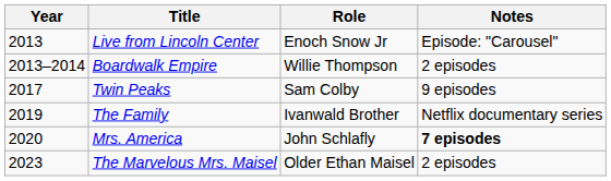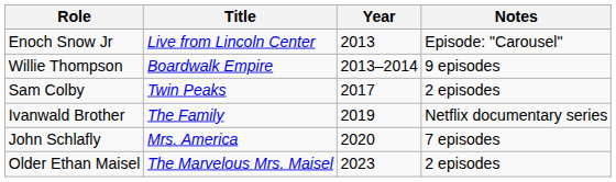 <table class="wikitable sortable">
 <tr>
+<th>Role</th>
+<th>Title</th>
 <th>Year</th>
-<th>Title</th>
-<th>Role</th>
 <th>Notes</th>
 </tr>
 <tr>
+<td>Enoch Snow Jr</td>
+<td><em><a href='#'>Live from Lincoln Center</a></em></td>
 <td>2013</td>
-<td><em><a href='#'>Live from Lincoln Center</a></em></td>
-<td>Enoch Snow Jr</td>
 <td>Episode: "Carousel"</td>
 </tr>
 <tr>
+<td>Willie Thompson</td>
+<td><em><a href='#'>Boardwalk Empire</a></em></td>
 <td>2013–2014</td>
-<td><em><a href='#'>Boardwalk Empire</a></em></td>
-<td>Willie Thompson</td>
+<td>9 episodes</td>
+</tr>
+<tr>
+<td>Sam Colby</td>
+<td><em><a href='#'>Twin Peaks</a></em></td>
+<td>2017</td>
 <td>2 episodes</td>
 </tr>
 <tr>
-<td>2017</td>
-<td><em><a href='#'>Twin Peaks</a></em></td>
-<td>Sam Colby</td>
-<td>9 episodes</td>
-</tr>
-<tr>
+<td>Ivanwald Brother</td>
+<td><em><a href='#'>The Family</a></em></td>
 <td>2019</td>
-<td><em><a href='#'>The Family</a></em></td>
-<td>Ivanwald Brother</td>
 <td>Netflix documentary series</td>
 </tr>
 <tr>
+<td>John Schlafly</td>
+<td><em><a href='#'>Mrs. America</a></em></td>
 <td>2020</td>
-<td><em><a href='#'>Mrs. America</a></em></td>
-<td>John Schlafly</td>
-<td><strong>7 episodes</strong></td>
+<td>7 episodes</td>
 </tr>
 <tr>
+<td>Older Ethan Maisel</td>
+<td><em><a href='#'>The Marvelous Mrs. Maisel</a></em></td>
 <td>2023</td>
-<td><em><a href='#'>The Marvelous Mrs. Maisel</a></em></td>
-<td>Older Ethan Maisel</td>
 <td>2 episodes</td>
 </tr>
 </table>
